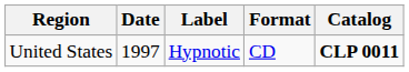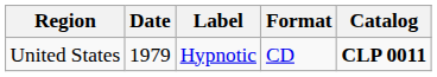 <table class="wikitable">
 <tr>
 <th>Region</th>
 <th>Date</th>
 <th>Label</th>
 <th>Format</th>
 <th>Catalog</th>
 </tr>
 <tr>
 <td>United States</td>
-<td>1997</td>
+<td>1979</td>
 <td><a href='#'>Hypnotic</a></td>
 <td><a href='#'>CD</a></td>
 <td><strong>CLP 0011</strong></td>
 </tr>
 </table>
